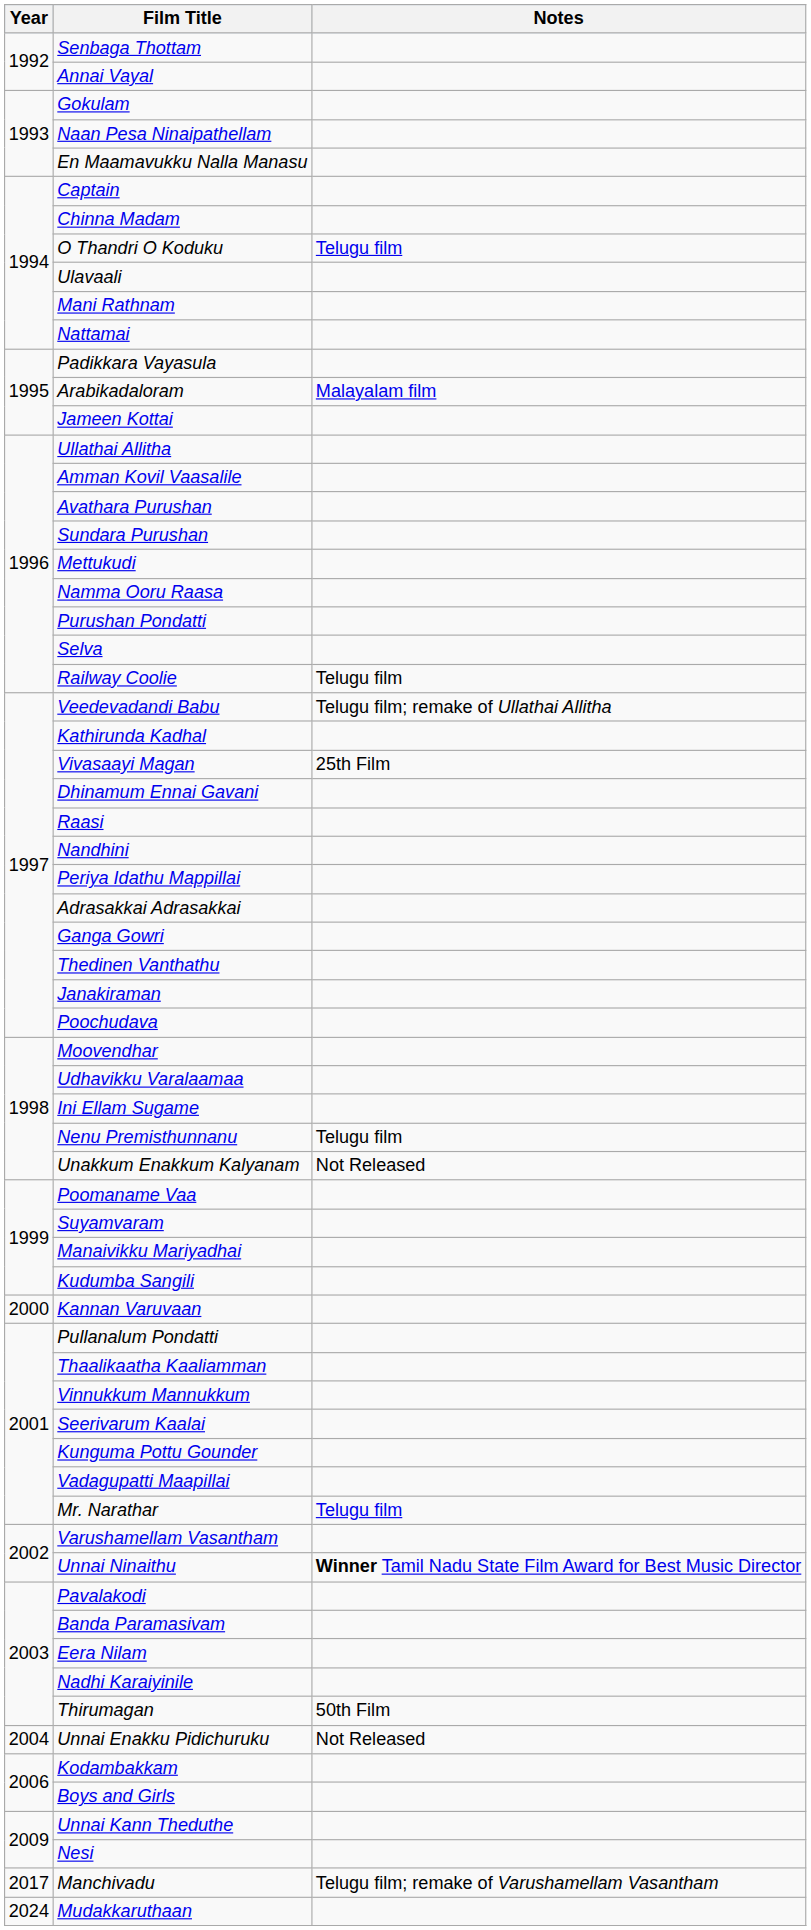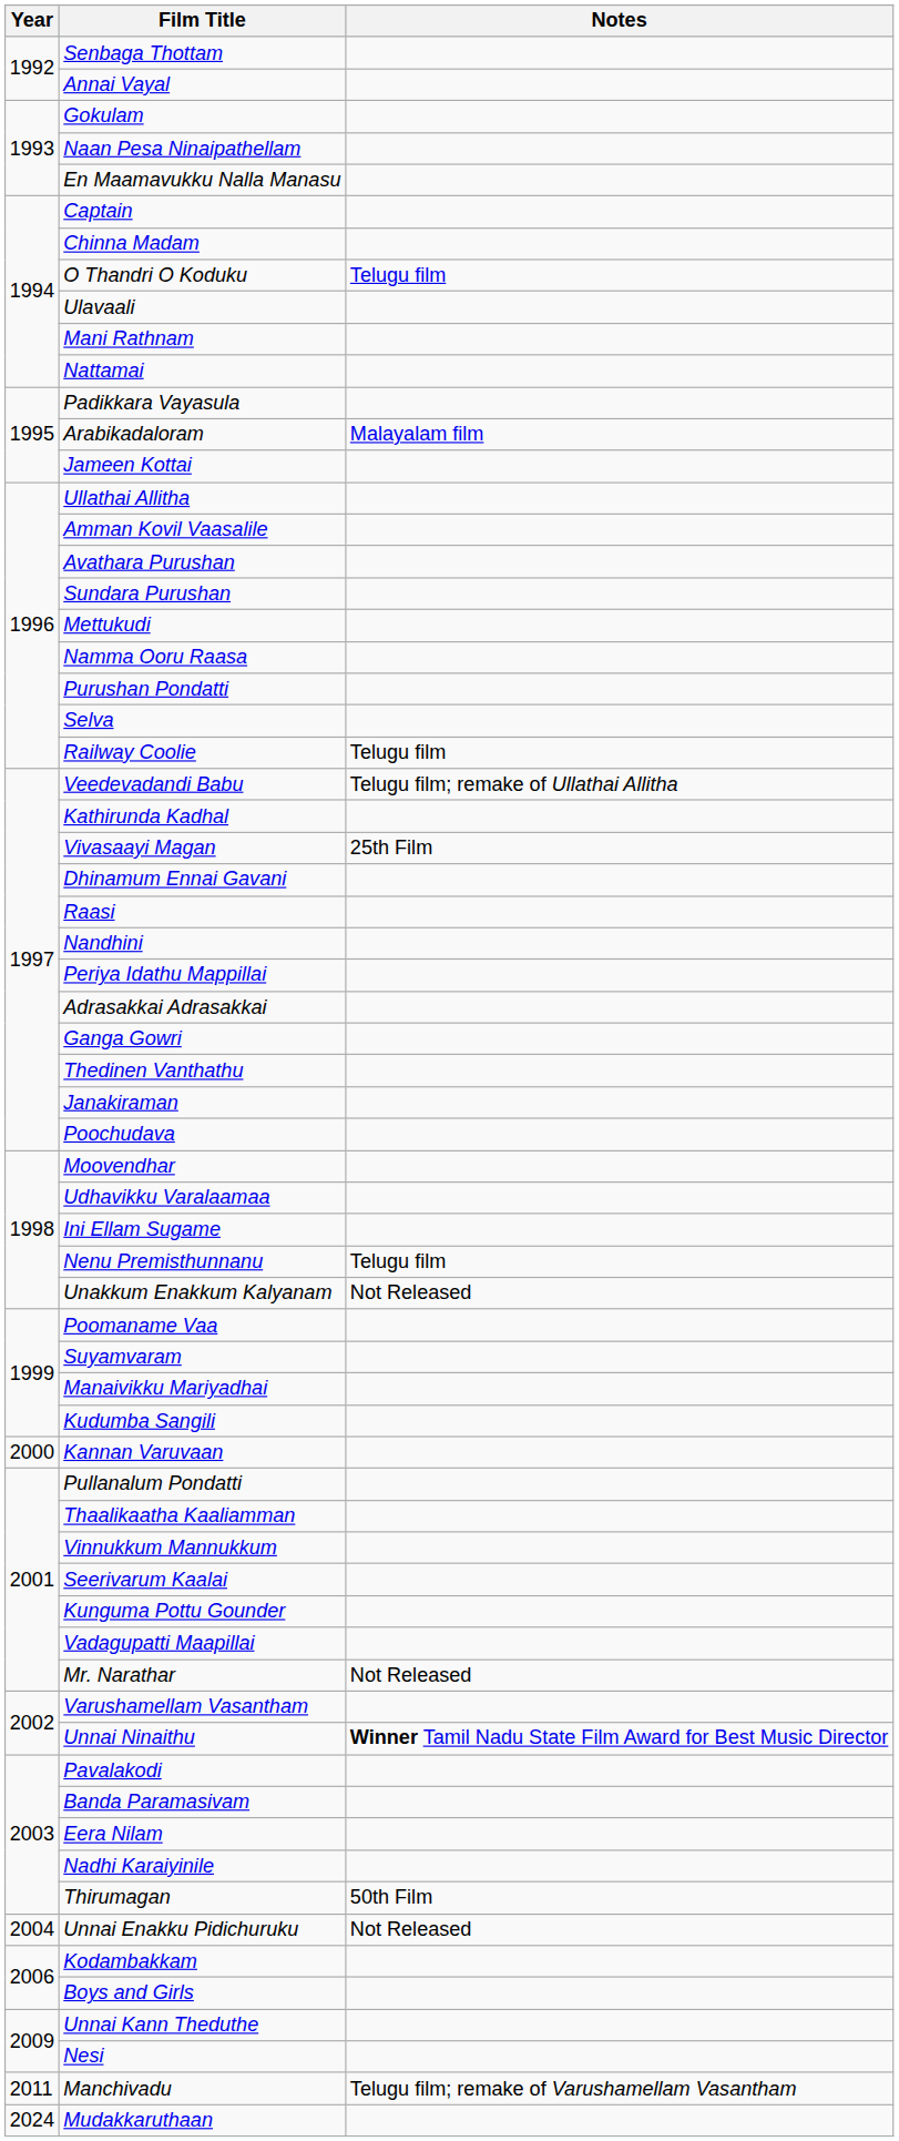 <table class="wikitable">
 <tr style="text-align:center; background:LightSteelBlue; width:60%;">
 <th>Year</th>
 <th>Film Title</th>
 <th>Notes</th>
 </tr>
 <tr>
 <td rowspan=2>1992</td>
 <td><em><a href='#'>Senbaga Thottam</a></em></td>
 <td></td>
 </tr>
 <tr>
 <td><em><a href='#'>Annai Vayal</a></em></td>
 <td></td>
 </tr>
 <tr>
 <td rowspan=3>1993</td>
 <td><em><a href='#'>Gokulam</a></em></td>
 <td></td>
 </tr>
 <tr>
 <td><em><a href='#'>Naan Pesa Ninaipathellam</a></em></td>
 <td></td>
 </tr>
 <tr>
 <td><em>En Maamavukku Nalla Manasu</em></td>
 <td></td>
 </tr>
 <tr>
 <td rowspan=6>1994</td>
 <td><em><a href='#'>Captain</a></em></td>
 <td></td>
 </tr>
 <tr>
 <td><em><a href='#'>Chinna Madam</a></em></td>
 <td></td>
 </tr>
 <tr>
 <td><em>O Thandri O Koduku</em></td>
 <td><a href='#'>Telugu film</a></td>
 </tr>
 <tr>
 <td><em>Ulavaali</em></td>
 <td></td>
 </tr>
 <tr>
 <td><em><a href='#'>Mani Rathnam</a></em></td>
 <td></td>
 </tr>
 <tr>
 <td><em><a href='#'>Nattamai</a></em></td>
 <td></td>
 </tr>
 <tr>
 <td rowspan=3>1995</td>
 <td><em>Padikkara Vayasula</em></td>
 <td></td>
 </tr>
 <tr>
 <td><em>Arabikadaloram</em></td>
 <td><a href='#'>Malayalam film</a></td>
 </tr>
 <tr>
 <td><em><a href='#'>Jameen Kottai</a></em></td>
 <td></td>
 </tr>
 <tr>
 <td rowspan=9>1996</td>
 <td><em><a href='#'>Ullathai Allitha</a></em></td>
 <td></td>
 </tr>
 <tr>
 <td><em><a href='#'>Amman Kovil Vaasalile</a></em></td>
 <td></td>
 </tr>
 <tr>
 <td><em><a href='#'>Avathara Purushan</a></em></td>
 <td></td>
 </tr>
 <tr>
 <td><em><a href='#'>Sundara Purushan</a></em></td>
 <td></td>
 </tr>
 <tr>
 <td><em><a href='#'>Mettukudi</a></em></td>
 <td></td>
 </tr>
 <tr>
 <td><em><a href='#'>Namma Ooru Raasa</a></em></td>
 <td></td>
 </tr>
 <tr>
 <td><em><a href='#'>Purushan Pondatti</a></em></td>
 <td></td>
 </tr>
 <tr>
 <td><em><a href='#'>Selva</a></em></td>
 <td></td>
 </tr>
 <tr>
 <td><em><a href='#'>Railway Coolie</a></em></td>
 <td>Telugu film</td>
 </tr>
 <tr>
 <td rowspan=12>1997</td>
 <td><em><a href='#'>Veedevadandi Babu</a></em></td>
 <td>Telugu film; remake of <em>Ullathai Allitha</em></td>
 </tr>
 <tr>
 <td><em><a href='#'>Kathirunda Kadhal</a></em></td>
 <td></td>
 </tr>
 <tr>
 <td><em><a href='#'>Vivasaayi Magan</a></em></td>
 <td>25th Film</td>
 </tr>
 <tr>
 <td><em><a href='#'>Dhinamum Ennai Gavani</a></em></td>
 <td></td>
 </tr>
 <tr>
 <td><em><a href='#'>Raasi</a></em></td>
 <td></td>
 </tr>
 <tr>
 <td><em><a href='#'>Nandhini</a></em></td>
 <td></td>
 </tr>
 <tr>
 <td><em><a href='#'>Periya Idathu Mappillai</a></em></td>
 <td></td>
 </tr>
 <tr>
 <td><em>Adrasakkai Adrasakkai</em></td>
 <td></td>
 </tr>
 <tr>
 <td><em><a href='#'>Ganga Gowri</a></em></td>
 <td></td>
 </tr>
 <tr>
 <td><em><a href='#'>Thedinen Vanthathu</a></em></td>
 <td></td>
 </tr>
 <tr>
 <td><em><a href='#'>Janakiraman</a></em></td>
 <td></td>
 </tr>
 <tr>
 <td><em><a href='#'>Poochudava</a></em></td>
 <td></td>
 </tr>
 <tr>
 <td rowspan=5>1998</td>
 <td><em><a href='#'>Moovendhar</a></em></td>
 <td></td>
 </tr>
 <tr>
 <td><em><a href='#'>Udhavikku Varalaamaa</a></em></td>
 <td></td>
 </tr>
 <tr>
 <td><em><a href='#'>Ini Ellam Sugame</a></em></td>
 <td></td>
 </tr>
 <tr>
 <td><em><a href='#'>Nenu Premisthunnanu</a></em></td>
 <td>Telugu film</td>
 </tr>
 <tr>
 <td><em>Unakkum Enakkum Kalyanam</em></td>
 <td>Not Released</td>
 </tr>
 <tr>
 <td rowspan=4>1999</td>
 <td><em><a href='#'>Poomaname Vaa</a></em></td>
 <td></td>
 </tr>
 <tr>
 <td><em><a href='#'>Suyamvaram</a></em></td>
 <td></td>
 </tr>
 <tr>
 <td><em><a href='#'>Manaivikku Mariyadhai</a></em></td>
 <td></td>
 </tr>
 <tr>
 <td><em><a href='#'>Kudumba Sangili</a></em></td>
 <td></td>
 </tr>
 <tr>
 <td rowspan=1>2000</td>
 <td><em><a href='#'>Kannan Varuvaan</a></em></td>
 <td></td>
 </tr>
 <tr>
 <td rowspan=7>2001</td>
 <td><em>Pullanalum Pondatti</em></td>
 <td></td>
 </tr>
 <tr>
 <td><em><a href='#'>Thaalikaatha Kaaliamman</a></em></td>
 <td></td>
 </tr>
 <tr>
 <td><em><a href='#'>Vinnukkum Mannukkum</a></em></td>
 <td></td>
 </tr>
 <tr>
 <td><em><a href='#'>Seerivarum Kaalai</a></em></td>
 <td></td>
 </tr>
 <tr>
 <td><em><a href='#'>Kunguma Pottu Gounder</a></em></td>
 <td></td>
 </tr>
 <tr>
 <td><em><a href='#'>Vadagupatti Maapillai</a></em></td>
 <td></td>
 </tr>
 <tr>
 <td><em>Mr. Narathar</em></td>
-<td><a href='#'>Telugu film</a></td>
+<td>Not Released</td>
 </tr>
 <tr>
 <td rowspan=2>2002</td>
 <td><em><a href='#'>Varushamellam Vasantham</a></em></td>
 <td></td>
 </tr>
 <tr>
 <td><em><a href='#'>Unnai Ninaithu</a></em></td>
 <td><strong>Winner</strong> <a href='#'>Tamil Nadu State Film Award for Best Music Director</a></td>
 </tr>
 <tr>
 <td rowspan=5>2003</td>
 <td><em><a href='#'>Pavalakodi</a></em></td>
 <td></td>
 </tr>
 <tr>
 <td><em><a href='#'>Banda Paramasivam</a></em></td>
 <td></td>
 </tr>
 <tr>
 <td><em><a href='#'>Eera Nilam</a></em></td>
 <td></td>
 </tr>
 <tr>
 <td><em><a href='#'>Nadhi Karaiyinile</a></em></td>
 <td></td>
 </tr>
 <tr>
 <td><em>Thirumagan</em></td>
 <td>50th Film</td>
 </tr>
 <tr>
 <td rowspan=1>2004</td>
 <td><em>Unnai Enakku Pidichuruku</em></td>
 <td>Not Released</td>
 </tr>
 <tr>
 <td rowspan=2>2006</td>
 <td><em><a href='#'>Kodambakkam</a></em></td>
 <td></td>
 </tr>
 <tr>
 <td><em><a href='#'>Boys and Girls</a></em></td>
 <td></td>
 </tr>
 <tr>
 <td rowspan=2>2009</td>
 <td><em><a href='#'>Unnai Kann Theduthe</a></em></td>
 <td></td>
 </tr>
 <tr>
 <td><em><a href='#'>Nesi</a></em></td>
 <td></td>
 </tr>
 <tr>
-<td>2017</td>
+<td>2011</td>
 <td><em>Manchivadu</em></td>
 <td>Telugu film; remake of <em>Varushamellam Vasantham</em></td>
 </tr>
 <tr>
 <td>2024</td>
 <td><em><a href='#'>Mudakkaruthaan</a></em></td>
 <td></td>
 </tr>
 <tr>
 </tr>
 </table>
